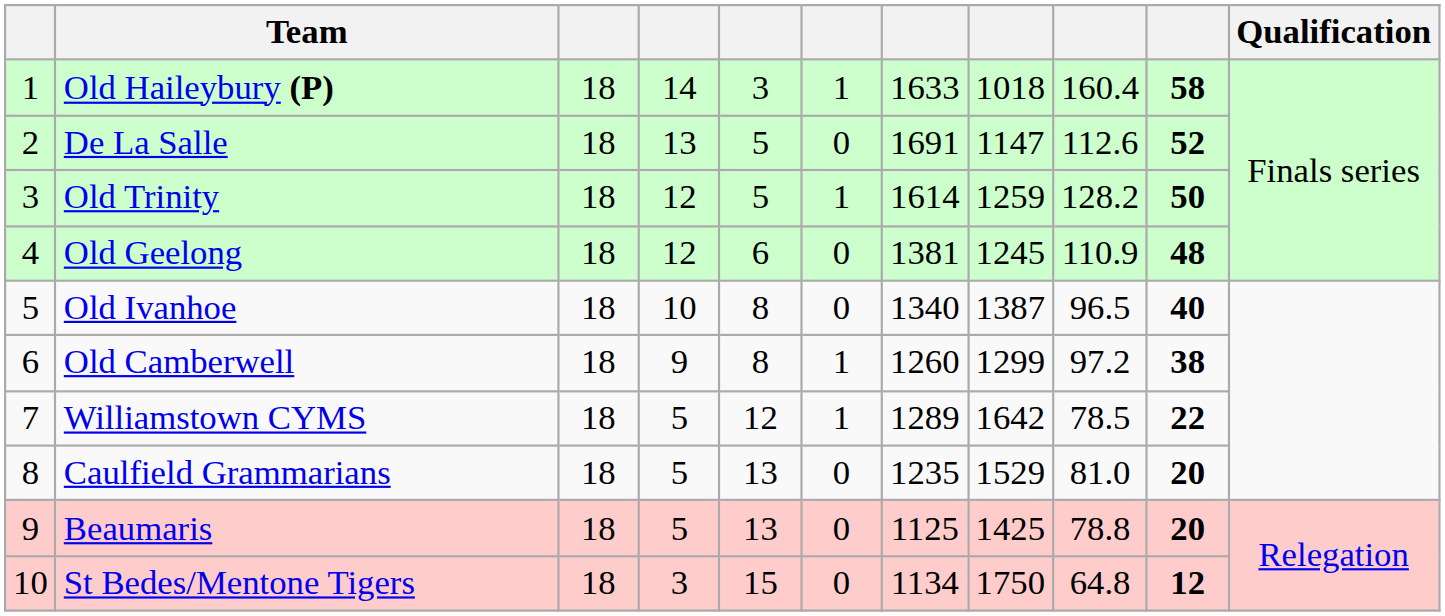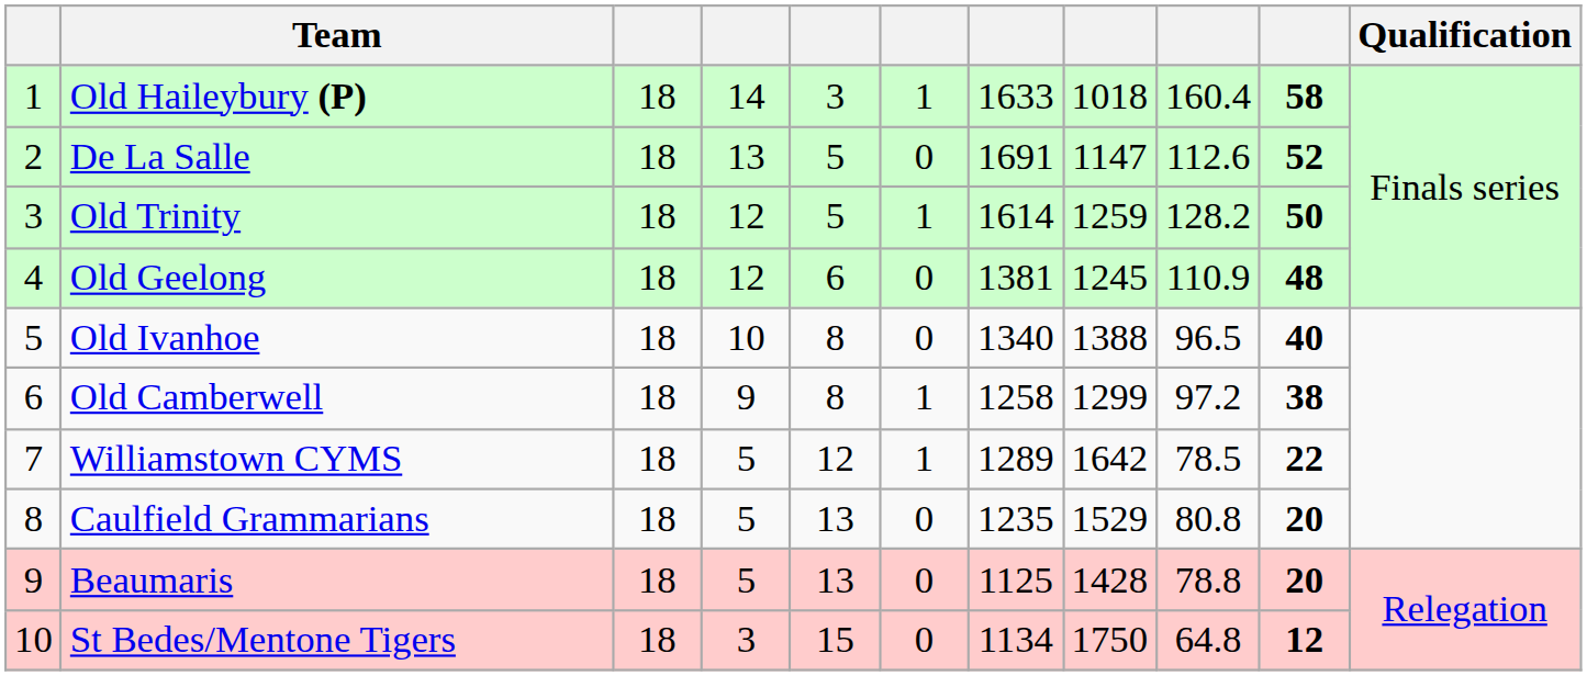 <table class="wikitable" style="text-align:center; margin-bottom:0">
 <tr>
 <th style="width:10px"></th>
 <th style="width:35%;">Team</th>
 <th style="width:30px;"></th>
 <th style="width:30px;"></th>
 <th style="width:30px;"></th>
 <th style="width:30px;"></th>
 <th style="width:30px;"></th>
 <th style="width:30px;"></th>
 <th style="width:30px;"></th>
 <th style="width:30px;"></th>
 <th>Qualification</th>
 </tr>
 <tr style="background:#ccffcc;">
 <td>1</td>
 <td style="text-align:left;"><a href='#'>Old Haileybury</a> <strong>(P)</strong></td>
 <td>18</td>
 <td>14</td>
 <td>3</td>
 <td>1</td>
 <td>1633</td>
 <td>1018</td>
 <td>160.4</td>
 <td><strong>58</strong></td>
 <td rowspan=4>Finals series</td>
 </tr>
 <tr style="background:#ccffcc;">
 <td>2</td>
 <td style="text-align:left;"><a href='#'>De La Salle</a></td>
 <td>18</td>
 <td>13</td>
 <td>5</td>
 <td>0</td>
 <td>1691</td>
 <td>1147</td>
 <td>112.6</td>
 <td><strong>52</strong></td>
 </tr>
 <tr style="background:#ccffcc;">
 <td>3</td>
 <td style="text-align:left;"><a href='#'>Old Trinity</a></td>
 <td>18</td>
 <td>12</td>
 <td>5</td>
 <td>1</td>
 <td>1614</td>
 <td>1259</td>
 <td>128.2</td>
 <td><strong>50</strong></td>
 </tr>
 <tr style="background:#ccffcc;">
 <td>4</td>
 <td style="text-align:left;"><a href='#'>Old Geelong</a></td>
 <td>18</td>
 <td>12</td>
 <td>6</td>
 <td>0</td>
 <td>1381</td>
 <td>1245</td>
 <td>110.9</td>
 <td><strong>48</strong></td>
 </tr>
 <tr>
 <td>5</td>
 <td style="text-align:left;"><a href='#'>Old Ivanhoe</a></td>
 <td>18</td>
 <td>10</td>
 <td>8</td>
 <td>0</td>
 <td>1340</td>
-<td>1387</td>
+<td>1388</td>
 <td>96.5</td>
 <td><strong>40</strong></td>
 </tr>
 <tr>
 <td>6</td>
 <td style="text-align:left;"><a href='#'>Old Camberwell</a></td>
 <td>18</td>
 <td>9</td>
 <td>8</td>
 <td>1</td>
-<td>1260</td>
+<td>1258</td>
 <td>1299</td>
 <td>97.2</td>
 <td><strong>38</strong></td>
 </tr>
 <tr>
 <td>7</td>
 <td style="text-align:left;"><a href='#'>Williamstown CYMS</a></td>
 <td>18</td>
 <td>5</td>
 <td>12</td>
 <td>1</td>
 <td>1289</td>
 <td>1642</td>
 <td>78.5</td>
 <td><strong>22</strong></td>
 </tr>
 <tr>
 <td>8</td>
 <td style="text-align:left;"><a href='#'>Caulfield Grammarians</a></td>
 <td>18</td>
 <td>5</td>
 <td>13</td>
 <td>0</td>
 <td>1235</td>
 <td>1529</td>
-<td>81.0</td>
+<td>80.8</td>
 <td><strong>20</strong></td>
 </tr>
 <tr style="background:#FFCCCC;">
 <td>9</td>
 <td style="text-align:left;"><a href='#'>Beaumaris</a></td>
 <td>18</td>
 <td>5</td>
 <td>13</td>
 <td>0</td>
 <td>1125</td>
-<td>1425</td>
+<td>1428</td>
 <td>78.8</td>
 <td><strong>20</strong></td>
 <td rowspan=2><a href='#'>Relegation</a></td>
 </tr>
 <tr style="background:#FFCCCC;">
 <td>10</td>
 <td style="text-align:left;"><a href='#'>St Bedes/Mentone Tigers</a></td>
 <td>18</td>
 <td>3</td>
 <td>15</td>
 <td>0</td>
 <td>1134</td>
 <td>1750</td>
 <td>64.8</td>
 <td><strong>12</strong></td>
 </tr>
 </table>
